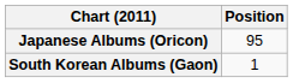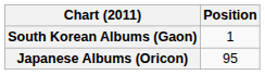 <table class="wikitable plainrowheaders">
 <tr>
 <th>Chart (2011)</th>
 <th>Position</th>
 </tr>
 <tr>
+<th scope="row">South Korean Albums (Gaon)</th>
+<td align="center">1</td>
+</tr>
+<tr>
 <th scope="row">Japanese Albums (Oricon)</th>
 <td align="center">95</td>
 </tr>
-<tr>
-<th scope="row">South Korean Albums (Gaon)</th>
-<td align="center">1</td>
-</tr>
 </table>
